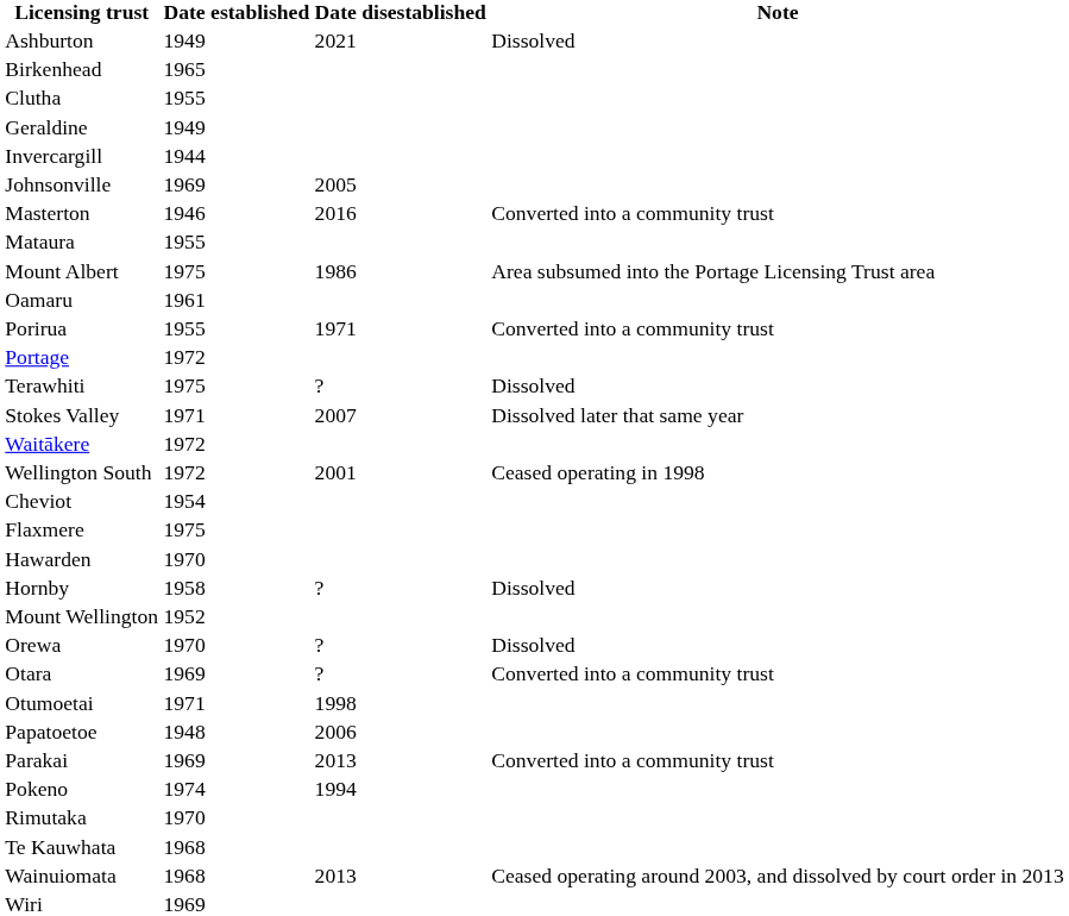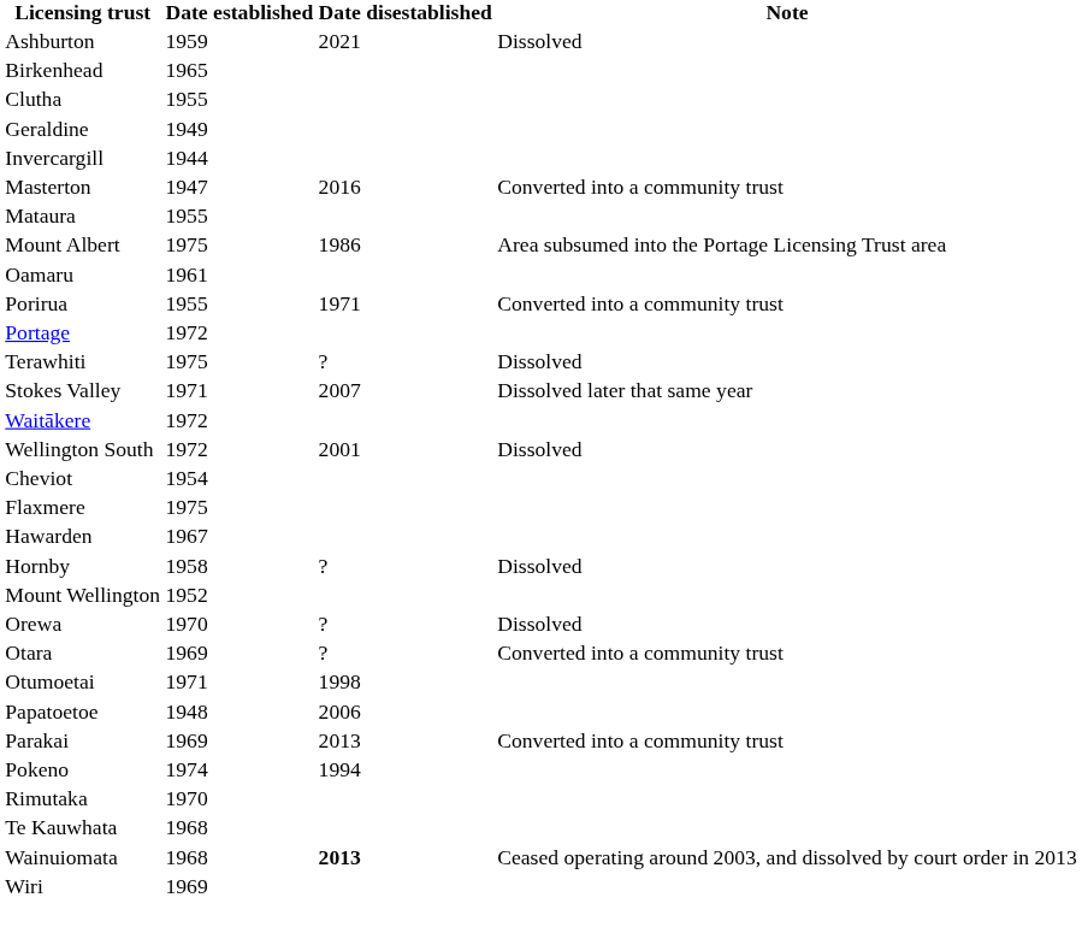 <table>
 <tr style="vertical-align:top; text-align:center;">
 <th>Licensing trust</th>
 <th>Date established</th>
 <th>Date disestablished</th>
 <th>Note</th>
 </tr>
 <tr>
 <td>Ashburton</td>
-<td>1949</td>
+<td>1959</td>
 <td>2021</td>
 <td>Dissolved</td>
 </tr>
 <tr>
 <td>Birkenhead</td>
 <td>1965</td>
 <td></td>
 <td></td>
 </tr>
 <tr>
 <td>Clutha</td>
 <td>1955</td>
 <td></td>
 <td></td>
 </tr>
 <tr>
 <td>Geraldine</td>
 <td>1949</td>
 <td></td>
 <td></td>
 </tr>
 <tr>
 <td>Invercargill</td>
 <td>1944</td>
 <td></td>
 <td></td>
 </tr>
 <tr>
-<td>Johnsonville</td>
-<td>1969</td>
-<td>2005</td>
-<td></td>
-</tr>
-<tr>
 <td>Masterton</td>
-<td>1946</td>
+<td>1947</td>
 <td>2016</td>
 <td>Converted into a community trust</td>
 </tr>
 <tr>
 <td>Mataura</td>
 <td>1955</td>
 <td></td>
 <td></td>
 </tr>
 <tr>
 <td>Mount Albert</td>
 <td>1975</td>
 <td>1986</td>
 <td>Area subsumed into the Portage Licensing Trust area</td>
 </tr>
 <tr>
 <td>Oamaru</td>
 <td>1961</td>
 <td></td>
 <td></td>
 </tr>
 <tr>
 <td>Porirua</td>
 <td>1955</td>
 <td>1971</td>
 <td>Converted into a community trust</td>
 </tr>
 <tr>
 <td><a href='#'>Portage</a></td>
 <td>1972</td>
 <td></td>
 <td></td>
 </tr>
 <tr>
 <td>Terawhiti</td>
 <td>1975</td>
 <td>?</td>
 <td>Dissolved</td>
 </tr>
 <tr>
 <td>Stokes Valley</td>
 <td>1971</td>
 <td>2007</td>
 <td>Dissolved later that same year</td>
 </tr>
 <tr>
 <td><a href='#'>Waitākere</a></td>
 <td>1972</td>
 <td></td>
 <td></td>
 </tr>
 <tr>
 <td>Wellington South</td>
 <td>1972</td>
 <td>2001</td>
-<td>Ceased operating in 1998</td>
+<td>Dissolved</td>
 </tr>
 <tr>
 <td>Cheviot</td>
 <td>1954</td>
 <td></td>
 <td></td>
 </tr>
 <tr>
 <td>Flaxmere</td>
 <td>1975</td>
 <td></td>
 <td></td>
 </tr>
 <tr>
 <td>Hawarden</td>
-<td>1970</td>
+<td>1967</td>
 <td></td>
 <td></td>
 </tr>
 <tr>
 <td>Hornby</td>
 <td>1958</td>
 <td>?</td>
 <td>Dissolved</td>
 </tr>
 <tr>
 <td>Mount Wellington</td>
 <td>1952</td>
 <td></td>
 <td></td>
 </tr>
 <tr>
 <td>Orewa</td>
 <td>1970</td>
 <td>?</td>
 <td>Dissolved</td>
 </tr>
 <tr>
 <td>Otara</td>
 <td>1969</td>
 <td>?</td>
 <td>Converted into a community trust</td>
 </tr>
 <tr>
 <td>Otumoetai</td>
 <td>1971</td>
 <td>1998</td>
 <td></td>
 </tr>
 <tr>
 <td>Papatoetoe</td>
 <td>1948</td>
 <td>2006</td>
 <td></td>
 </tr>
 <tr>
 <td>Parakai</td>
 <td>1969</td>
 <td>2013</td>
 <td>Converted into a community trust</td>
 </tr>
 <tr>
 <td>Pokeno</td>
 <td>1974</td>
 <td>1994</td>
 <td></td>
 </tr>
 <tr>
 <td>Rimutaka</td>
 <td>1970</td>
 <td></td>
 <td></td>
 </tr>
 <tr>
 <td>Te Kauwhata</td>
 <td>1968</td>
 <td></td>
 <td></td>
 </tr>
 <tr>
 <td>Wainuiomata</td>
 <td>1968</td>
-<td>2013</td>
+<td><strong>2013</strong></td>
 <td>Ceased operating around 2003, and dissolved by court order in 2013</td>
 </tr>
 <tr>
 <td>Wiri</td>
 <td>1969</td>
 <td></td>
 <td></td>
 </tr>
 <tr>
 </tr>
 </table>
